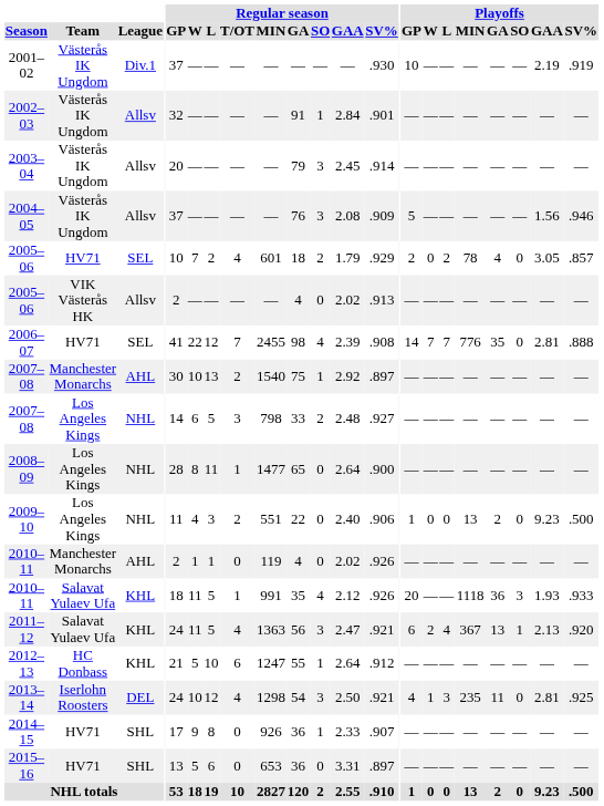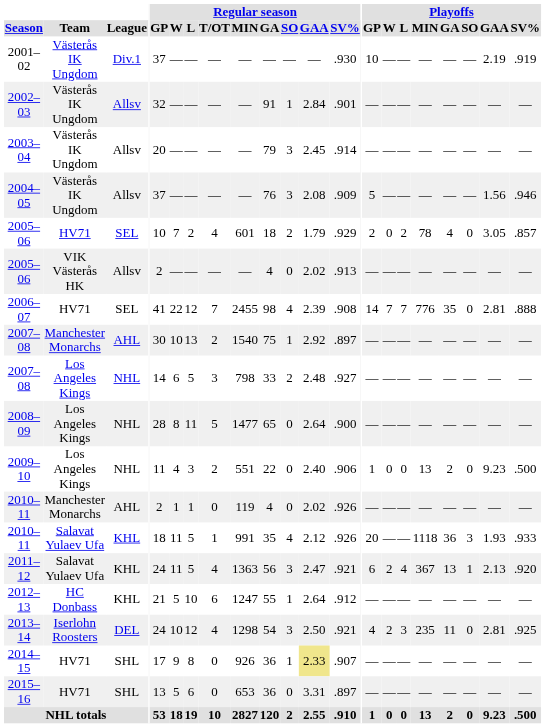 <table border="0" cellpadding="1" cellspacing="0" style="text-align:center; width:75%">
 <tr ALIGN="center" bgcolor="#e0e0e0">
 <th align="center" colspan="3" bgcolor="#ffffff"></th>
 <th align="center" rowspan="99" bgcolor="#ffffff"></th>
 <th align="center" colspan="9" bgcolor="#e0e0e0"><a href='#'>Regular season</a></th>
 <th align="center" rowspan="99" bgcolor="#ffffff"></th>
 <th align="center" colspan="8" bgcolor="#e0e0e0"><a href='#'>Playoffs</a></th>
 </tr>
 <tr ALIGN="center" bgcolor="#e0e0e0">
 <th><a href='#'>Season</a></th>
 <th>Team</th>
 <th>League</th>
 <th>GP</th>
 <th>W</th>
 <th>L</th>
 <th>T/OT</th>
 <th>MIN</th>
 <th>GA</th>
 <th><a href='#'>SO</a></th>
 <th><a href='#'>GAA</a></th>
 <th><a href='#'>SV%</a></th>
 <th>GP</th>
 <th>W</th>
 <th>L</th>
 <th>MIN</th>
 <th>GA</th>
 <th>SO</th>
 <th>GAA</th>
 <th>SV%</th>
 </tr>
 <tr ALIGN="center">
 <td 2001–02 Hockeyettan season>2001–02</td>
 <td><a href='#'>Västerås IK Ungdom</a></td>
 <td><a href='#'>Div.1</a></td>
 <td>37</td>
 <td>—</td>
 <td>—</td>
 <td>—</td>
 <td>—</td>
 <td>—</td>
 <td>—</td>
 <td>—</td>
 <td>.930</td>
 <td>10</td>
 <td>—</td>
 <td>—</td>
 <td>—</td>
 <td>—</td>
 <td>—</td>
 <td>2.19</td>
 <td>.919</td>
 </tr>
 <tr ALIGN="center" bgcolor="#f0f0f0">
 <td><a href='#'>2002–03</a></td>
 <td>Västerås IK Ungdom</td>
 <td><a href='#'>Allsv</a></td>
 <td>32</td>
 <td>—</td>
 <td>—</td>
 <td>—</td>
 <td>—</td>
 <td>91</td>
 <td>1</td>
 <td>2.84</td>
 <td>.901</td>
 <td>—</td>
 <td>—</td>
 <td>—</td>
 <td>—</td>
 <td>—</td>
 <td>—</td>
 <td>—</td>
 <td>—</td>
 </tr>
 <tr ALIGN="center">
 <td><a href='#'>2003–04</a></td>
 <td>Västerås IK Ungdom</td>
 <td>Allsv</td>
 <td>20</td>
 <td>—</td>
 <td>—</td>
 <td>—</td>
 <td>—</td>
 <td>79</td>
 <td>3</td>
 <td>2.45</td>
 <td>.914</td>
 <td>—</td>
 <td>—</td>
 <td>—</td>
 <td>—</td>
 <td>—</td>
 <td>—</td>
 <td>—</td>
 <td>—</td>
 </tr>
 <tr ALIGN="center" bgcolor="#f0f0f0">
 <td><a href='#'>2004–05</a></td>
 <td>Västerås IK Ungdom</td>
 <td>Allsv</td>
 <td>37</td>
 <td>—</td>
 <td>—</td>
 <td>—</td>
 <td>—</td>
 <td>76</td>
 <td>3</td>
 <td>2.08</td>
 <td>.909</td>
 <td>5</td>
 <td>—</td>
 <td>—</td>
 <td>—</td>
 <td>—</td>
 <td>—</td>
 <td>1.56</td>
 <td>.946</td>
 </tr>
 <tr align="center">
 <td><a href='#'>2005–06</a></td>
 <td><a href='#'>HV71</a></td>
 <td><a href='#'>SEL</a></td>
 <td>10</td>
 <td>7</td>
 <td>2</td>
 <td>4</td>
 <td>601</td>
 <td>18</td>
 <td>2</td>
 <td>1.79</td>
 <td>.929</td>
 <td>2</td>
 <td>0</td>
 <td>2</td>
 <td>78</td>
 <td>4</td>
 <td>0</td>
 <td>3.05</td>
 <td>.857</td>
 </tr>
 <tr ALIGN="center" bgcolor="#f0f0f0">
 <td><a href='#'>2005–06</a></td>
 <td>VIK Västerås HK</td>
 <td>Allsv</td>
 <td>2</td>
 <td>—</td>
 <td>—</td>
 <td>—</td>
 <td>—</td>
 <td>4</td>
 <td>0</td>
 <td>2.02</td>
 <td>.913</td>
 <td>—</td>
 <td>—</td>
 <td>—</td>
 <td>—</td>
 <td>—</td>
 <td>—</td>
 <td>—</td>
 <td>—</td>
 </tr>
 <tr align="center">
 <td><a href='#'>2006–07</a></td>
 <td>HV71</td>
 <td>SEL</td>
 <td>41</td>
 <td>22</td>
 <td>12</td>
 <td>7</td>
 <td>2455</td>
 <td>98</td>
 <td>4</td>
 <td>2.39</td>
 <td>.908</td>
 <td>14</td>
 <td>7</td>
 <td>7</td>
 <td>776</td>
 <td>35</td>
 <td>0</td>
 <td>2.81</td>
 <td>.888</td>
 </tr>
 <tr align="center" bgcolor="#f0f0f0">
 <td><a href='#'>2007–08</a></td>
 <td><a href='#'>Manchester Monarchs</a></td>
 <td><a href='#'>AHL</a></td>
 <td>30</td>
 <td>10</td>
 <td>13</td>
 <td>2</td>
 <td>1540</td>
 <td>75</td>
 <td>1</td>
 <td>2.92</td>
 <td>.897</td>
 <td>—</td>
 <td>—</td>
 <td>—</td>
 <td>—</td>
 <td>—</td>
 <td>—</td>
 <td>—</td>
 <td>—</td>
 </tr>
 <tr align="center">
 <td><a href='#'>2007–08</a></td>
 <td><a href='#'>Los Angeles Kings</a></td>
 <td><a href='#'>NHL</a></td>
 <td>14</td>
 <td>6</td>
 <td>5</td>
 <td>3</td>
 <td>798</td>
 <td>33</td>
 <td>2</td>
 <td>2.48</td>
 <td>.927</td>
 <td>—</td>
 <td>—</td>
 <td>—</td>
 <td>—</td>
 <td>—</td>
 <td>—</td>
 <td>—</td>
 <td>—</td>
 </tr>
 <tr align="center" bgcolor="#f0f0f0">
 <td><a href='#'>2008–09</a></td>
 <td>Los Angeles Kings</td>
 <td>NHL</td>
 <td>28</td>
 <td>8</td>
 <td>11</td>
-<td>1</td>
+<td>5</td>
 <td>1477</td>
 <td>65</td>
 <td>0</td>
 <td>2.64</td>
 <td>.900</td>
 <td>—</td>
 <td>—</td>
 <td>—</td>
 <td>—</td>
 <td>—</td>
 <td>—</td>
 <td>—</td>
 <td>—</td>
 </tr>
 <tr align="center">
 <td><a href='#'>2009–10</a></td>
 <td>Los Angeles Kings</td>
 <td>NHL</td>
 <td>11</td>
 <td>4</td>
 <td>3</td>
 <td>2</td>
 <td>551</td>
 <td>22</td>
 <td>0</td>
 <td>2.40</td>
 <td>.906</td>
 <td>1</td>
 <td>0</td>
 <td>0</td>
 <td>13</td>
 <td>2</td>
 <td>0</td>
 <td>9.23</td>
 <td>.500</td>
 </tr>
 <tr ALIGN="center" bgcolor="#f0f0f0">
 <td><a href='#'>2010–11</a></td>
 <td>Manchester Monarchs</td>
 <td>AHL</td>
 <td>2</td>
 <td>1</td>
 <td>1</td>
 <td>0</td>
 <td>119</td>
 <td>4</td>
 <td>0</td>
 <td>2.02</td>
 <td>.926</td>
 <td>—</td>
 <td>—</td>
 <td>—</td>
 <td>—</td>
 <td>—</td>
 <td>—</td>
 <td>—</td>
 <td>—</td>
 </tr>
 <tr ALIGN="center">
 <td><a href='#'>2010–11</a></td>
 <td><a href='#'>Salavat Yulaev Ufa</a></td>
 <td><a href='#'>KHL</a></td>
 <td>18</td>
 <td>11</td>
 <td>5</td>
 <td>1</td>
 <td>991</td>
 <td>35</td>
 <td>4</td>
 <td>2.12</td>
 <td>.926</td>
 <td>20</td>
 <td>—</td>
 <td>—</td>
 <td>1118</td>
 <td>36</td>
 <td>3</td>
 <td>1.93</td>
 <td>.933</td>
 </tr>
 <tr ALIGN="center" bgcolor="#f0f0f0">
 <td><a href='#'>2011–12</a></td>
 <td>Salavat Yulaev Ufa</td>
 <td>KHL</td>
 <td>24</td>
 <td>11</td>
 <td>5</td>
 <td>4</td>
 <td>1363</td>
 <td>56</td>
 <td>3</td>
 <td>2.47</td>
 <td>.921</td>
 <td>6</td>
 <td>2</td>
 <td>4</td>
 <td>367</td>
 <td>13</td>
 <td>1</td>
 <td>2.13</td>
 <td>.920</td>
 </tr>
 <tr ALIGN="center">
 <td><a href='#'>2012–13</a></td>
 <td><a href='#'>HC Donbass</a></td>
 <td>KHL</td>
 <td>21</td>
 <td>5</td>
 <td>10</td>
 <td>6</td>
 <td>1247</td>
 <td>55</td>
 <td>1</td>
 <td>2.64</td>
 <td>.912</td>
 <td>—</td>
 <td>—</td>
 <td>—</td>
 <td>—</td>
 <td>—</td>
 <td>—</td>
 <td>—</td>
 <td>—</td>
 </tr>
 <tr ALIGN="center" bgcolor="#f0f0f0">
 <td><a href='#'>2013–14</a></td>
 <td><a href='#'>Iserlohn Roosters</a></td>
 <td><a href='#'>DEL</a></td>
 <td>24</td>
 <td>10</td>
 <td>12</td>
 <td>4</td>
 <td>1298</td>
 <td>54</td>
 <td>3</td>
 <td>2.50</td>
 <td>.921</td>
 <td>4</td>
-<td>1</td>
+<td>2</td>
 <td>3</td>
 <td>235</td>
 <td>11</td>
 <td>0</td>
 <td>2.81</td>
 <td>.925</td>
 </tr>
 <tr ALIGN="center">
 <td><a href='#'>2014–15</a></td>
 <td>HV71</td>
 <td>SHL</td>
 <td>17</td>
 <td>9</td>
 <td>8</td>
 <td>0</td>
 <td>926</td>
 <td>36</td>
 <td>1</td>
-<td>2.33</td>
+<td style="background: khaki;">2.33</td>
 <td>.907</td>
 <td>—</td>
 <td>—</td>
 <td>—</td>
 <td>—</td>
 <td>—</td>
 <td>—</td>
 <td>—</td>
 <td>—</td>
 </tr>
 <tr ALIGN="center" bgcolor="#f0f0f0">
 <td><a href='#'>2015–16</a></td>
 <td>HV71</td>
 <td>SHL</td>
 <td>13</td>
 <td>5</td>
 <td>6</td>
 <td>0</td>
 <td>653</td>
 <td>36</td>
 <td>0</td>
 <td>3.31</td>
 <td>.897</td>
 <td>—</td>
 <td>—</td>
 <td>—</td>
 <td>—</td>
 <td>—</td>
 <td>—</td>
 <td>—</td>
 <td>—</td>
 </tr>
 <tr align="center" bgcolor="#e0e0e0">
 <th colspan="3" align="center">NHL totals</th>
 <th>53</th>
 <th>18</th>
 <th>19</th>
 <th>10</th>
 <th>2827</th>
 <th>120</th>
 <th>2</th>
 <th>2.55</th>
 <th>.910</th>
 <th>1</th>
 <th>0</th>
 <th>0</th>
 <th>13</th>
 <th>2</th>
 <th>0</th>
 <th>9.23</th>
 <th>.500</th>
 </tr>
 </table>
